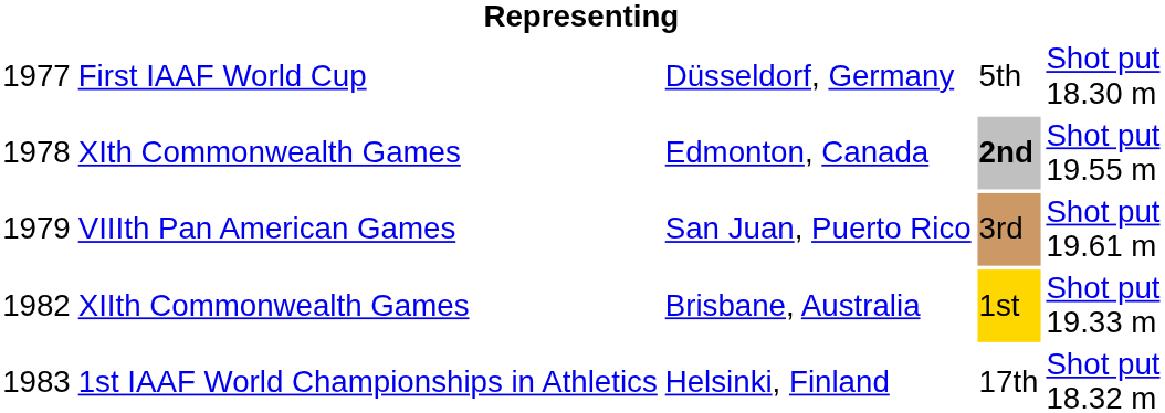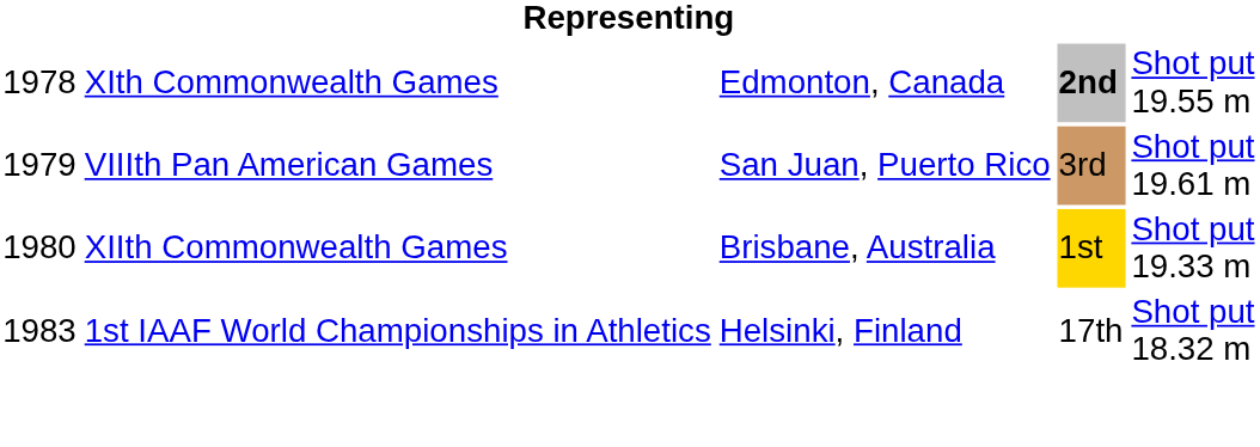 <table>
 <tr>
 <th colspan="5">Representing </th>
-</tr>
-<tr>
-<td>1977</td>
-<td><a href='#'>First IAAF World Cup</a></td>
-<td><a href='#'>Düsseldorf</a>, <a href='#'>Germany</a></td>
-<td>5th</td>
-<td><a href='#'>Shot put</a> <br>18.30 m</td>
 </tr>
 <tr>
 <td>1978</td>
 <td><a href='#'>XIth Commonwealth Games</a></td>
 <td><a href='#'>Edmonton</a>, <a href='#'>Canada</a></td>
 <td bgcolor="silver"><strong>2nd</strong></td>
 <td><a href='#'>Shot put</a> <br>19.55 m</td>
 </tr>
 <tr>
 <td>1979</td>
 <td><a href='#'>VIIIth Pan American Games</a></td>
 <td><a href='#'>San Juan</a>, <a href='#'>Puerto Rico</a></td>
 <td bgcolor="CC9966">3rd</td>
 <td><a href='#'>Shot put</a> <br>19.61 m</td>
 </tr>
 <tr>
-<td>1982</td>
+<td>1980</td>
 <td><a href='#'>XIIth Commonwealth Games</a></td>
 <td><a href='#'>Brisbane</a>, <a href='#'>Australia</a></td>
 <td bgcolor="gold">1st</td>
 <td><a href='#'>Shot put</a> <br>19.33 m</td>
 </tr>
 <tr>
 <td>1983</td>
 <td><a href='#'>1st IAAF World Championships in Athletics</a></td>
 <td><a href='#'>Helsinki</a>, <a href='#'>Finland</a></td>
 <td>17th</td>
 <td><a href='#'>Shot put</a> <br>18.32 m</td>
 </tr>
 <tr>
 </tr>
 </table>
